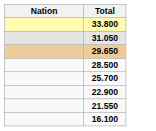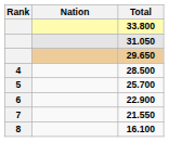 <table class="wikitable sortable" style="text-align:center; font-size:85%">
 <tr>
+<th scope="col" style="width:25px;">Rank</th>
 <th scope="col" style="width:120px;">Nation</th>
 <th scope="col" style="width:60px;">Total</th>
 </tr>
 <tr bgcolor="fffcaf">
+<th scope="row"></th>
 <td align="left"></td>
 <td><strong>33.800</strong></td>
 </tr>
 <tr bgcolor="e5e5e5">
+<th scope="row"></th>
 <td align="left"></td>
 <td><strong>31.050</strong></td>
 </tr>
 <tr bgcolor="eecc99">
+<th scope="row"></th>
 <td align="left"></td>
 <td><strong>29.650</strong></td>
 </tr>
 <tr>
+<th scope="row">4</th>
 <td align="left"></td>
 <td><strong>28.500</strong></td>
 </tr>
 <tr>
+<th scope="row">5</th>
 <td align="left"></td>
 <td><strong>25.700</strong></td>
 </tr>
 <tr>
+<th scope="row">6</th>
 <td align="left"></td>
 <td><strong>22.900</strong></td>
 </tr>
 <tr>
+<th scope="row">7</th>
 <td align="left"></td>
 <td><strong>21.550</strong></td>
 </tr>
 <tr>
+<th scope="row">8</th>
 <td align="left"></td>
 <td><strong>16.100</strong></td>
 </tr>
 </table>
